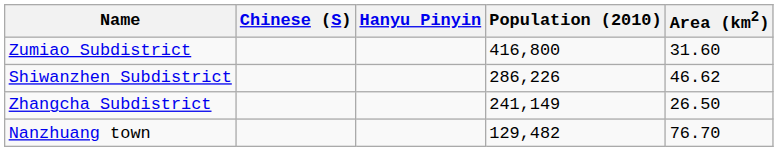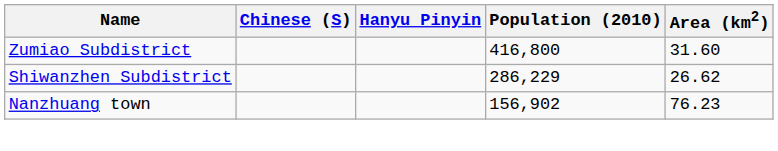 <table class="wikitable">
 <tr>
 <th>Name</th>
 <th><a href='#'>Chinese</a> (<a href='#'>S</a>)</th>
 <th><a href='#'>Hanyu Pinyin</a></th>
 <th>Population (2010)</th>
 <th>Area (km<sup>2</sup>)</th>
 </tr>
 <tr>
 <td><a href='#'>Zumiao Subdistrict</a></td>
 <td></td>
 <td></td>
 <td>416,800</td>
 <td>31.60</td>
 </tr>
 <tr>
 <td><a href='#'>Shiwanzhen Subdistrict</a></td>
 <td></td>
 <td></td>
-<td>286,226</td>
-<td>46.62</td>
-</tr>
-<tr>
-<td><a href='#'>Zhangcha Subdistrict</a><br></td>
-<td></td>
-<td></td>
-<td>241,149</td>
-<td>26.50</td>
+<td>286,229</td>
+<td>26.62</td>
 </tr>
 <tr>
 <td><a href='#'>Nanzhuang</a> town</td>
 <td></td>
 <td></td>
-<td>129,482</td>
-<td>76.70</td>
+<td>156,902</td>
+<td>76.23</td>
 </tr>
 </table>
